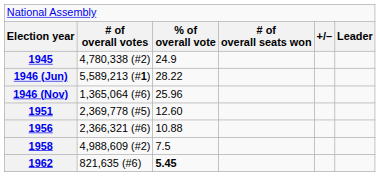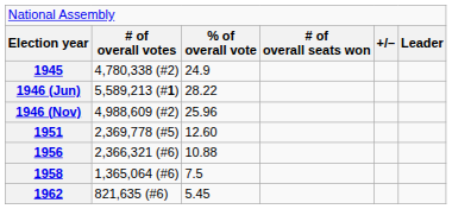 <table class=wikitable>
 <tr>
 <td colspan=7><a href='#'>National Assembly</a></td>
 </tr>
 <tr>
 <th>Election year</th>
 <th># of<br>overall votes</th>
 <th>% of<br>overall vote</th>
 <th># of<br>overall seats won</th>
 <th>+/–</th>
 <th>Leader</th>
 </tr>
 <tr>
 <th><a href='#'>1945</a></th>
 <td>4,780,338 (#2)</td>
 <td>24.9</td>
 <td></td>
 <td></td>
 <td></td>
 </tr>
 <tr>
 <th><a href='#'>1946 (Jun)</a></th>
 <td>5,589,213 (#<strong>1</strong>)</td>
 <td>28.22</td>
 <td></td>
 <td></td>
 <td></td>
 </tr>
 <tr>
 <th><a href='#'>1946 (Nov)</a></th>
-<td>1,365,064 (#6)</td>
+<td>4,988,609 (#2)</td>
 <td>25.96</td>
 <td></td>
 <td></td>
 <td></td>
 </tr>
 <tr>
 <th><a href='#'>1951</a></th>
 <td>2,369,778 (#5)</td>
 <td>12.60</td>
 <td></td>
 <td></td>
 <td></td>
 </tr>
 <tr>
 <th><a href='#'>1956</a></th>
 <td>2,366,321 (#6)</td>
 <td>10.88</td>
 <td></td>
 <td></td>
 <td></td>
 </tr>
 <tr>
 <th><a href='#'>1958</a></th>
-<td>4,988,609 (#2)</td>
+<td>1,365,064 (#6)</td>
 <td>7.5</td>
 <td></td>
 <td></td>
 <td></td>
 </tr>
 <tr>
 <th><a href='#'>1962</a></th>
 <td>821,635 (#6)</td>
-<td><strong>5.45</strong></td>
+<td>5.45</td>
 <td></td>
 <td></td>
 <td></td>
 </tr>
 </table>
